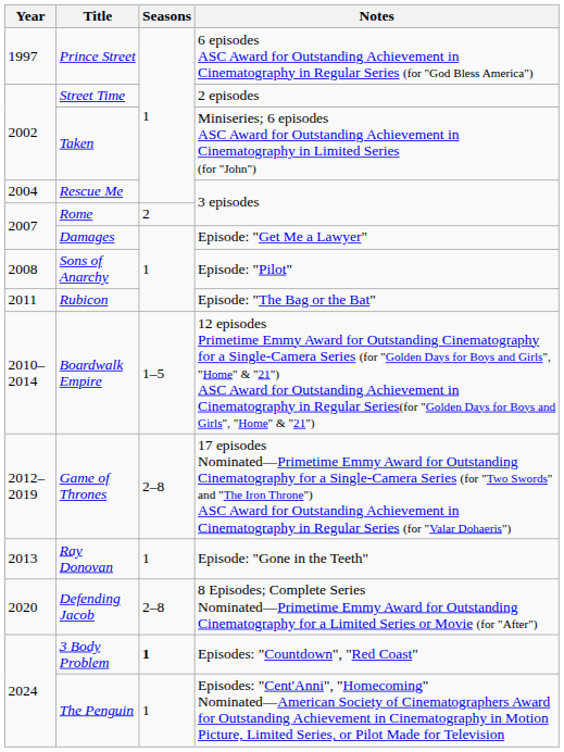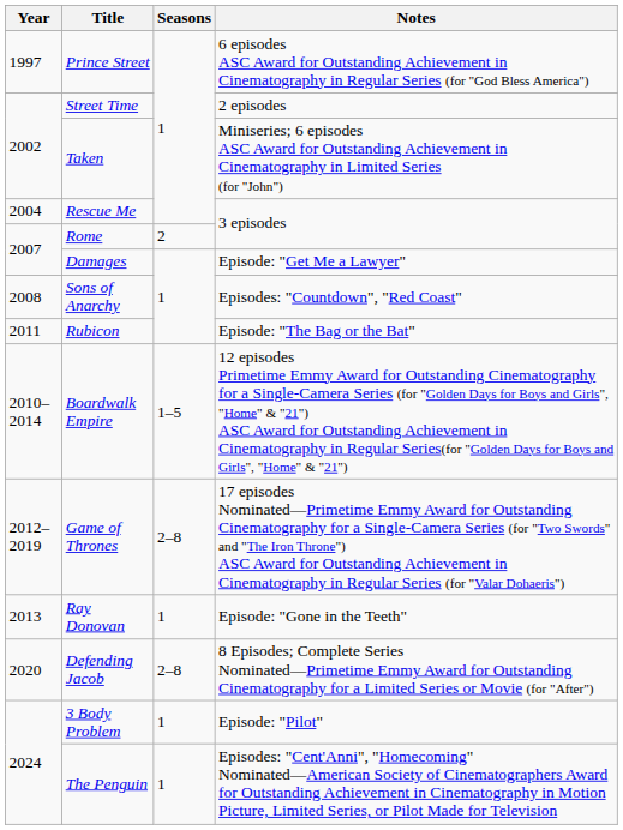 <table class="wikitable sortable">
 <tr>
 <th>Year</th>
 <th>Title</th>
 <th>Seasons</th>
 <th>Notes</th>
 </tr>
 <tr>
 <td>1997</td>
 <td><em><a href='#'>Prince Street</a></em></td>
 <td rowspan="4">1</td>
 <td>6 episodes<br><a href='#'>ASC Award for Outstanding Achievement in Cinematography in Regular Series</a> <small>(for "God Bless America")</small></td>
 </tr>
 <tr>
 <td rowspan="2">2002</td>
 <td><em><a href='#'>Street Time</a></em></td>
 <td>2 episodes</td>
 </tr>
 <tr>
 <td><em><a href='#'>Taken</a></em></td>
 <td>Miniseries; 6 episodes<br><a href='#'>ASC Award for Outstanding Achievement in Cinematography in Limited Series</a><br><small>(for "John")</small></td>
 </tr>
 <tr>
 <td>2004</td>
 <td><em><a href='#'>Rescue Me</a></em></td>
 <td rowspan="2">3 episodes</td>
 </tr>
 <tr>
 <td rowspan="2">2007</td>
 <td><em><a href='#'>Rome</a></em></td>
 <td>2</td>
 </tr>
 <tr>
 <td><em><a href='#'>Damages</a></em></td>
 <td rowspan="3">1</td>
 <td>Episode: "<a href='#'>Get Me a Lawyer</a>"</td>
 </tr>
 <tr>
 <td>2008</td>
 <td><em><a href='#'>Sons of Anarchy</a></em></td>
-<td>Episode: "<a href='#'>Pilot</a>"</td>
+<td>Episodes: "<a href='#'>Countdown</a>", "<a href='#'>Red Coast</a>"</td>
 </tr>
 <tr>
 <td>2011</td>
 <td><em><a href='#'>Rubicon</a></em></td>
 <td>Episode: "<a href='#'>The Bag or the Bat</a>"</td>
 </tr>
 <tr>
 <td>2010–2014</td>
 <td><em><a href='#'>Boardwalk Empire</a></em></td>
 <td>1–5</td>
 <td>12 episodes<br><a href='#'>Primetime Emmy Award for Outstanding Cinematography for a Single-Camera Series</a> <small>(for "<a href='#'>Golden Days for Boys and Girls</a>", "<a href='#'>Home</a>" & "<a href='#'>21</a>")</small><br><a href='#'>ASC Award for Outstanding Achievement in Cinematography in Regular Series</a><small>(for "<a href='#'>Golden Days for Boys and Girls</a>", "<a href='#'>Home</a>" & "<a href='#'>21</a>")</small></td>
 </tr>
 <tr>
 <td>2012–2019</td>
 <td><em><a href='#'>Game of Thrones</a></em></td>
 <td>2–8</td>
 <td>17 episodes<br>Nominated—<a href='#'>Primetime Emmy Award for Outstanding Cinematography for a Single-Camera Series</a> <small>(for "<a href='#'>Two Swords</a>" and  "<a href='#'>The Iron Throne</a>")</small><br><a href='#'>ASC Award for Outstanding Achievement in Cinematography in Regular Series</a> <small>(for "<a href='#'>Valar Dohaeris</a>")</small></td>
 </tr>
 <tr>
 <td>2013</td>
 <td><em><a href='#'>Ray Donovan</a></em></td>
 <td>1</td>
 <td>Episode: "Gone in the Teeth"</td>
 </tr>
 <tr>
 <td>2020</td>
 <td><em><a href='#'>Defending Jacob</a></em></td>
 <td>2–8</td>
 <td>8 Episodes; Complete Series<br>Nominated—<a href='#'>Primetime Emmy Award for Outstanding Cinematography for a Limited Series or Movie</a> <small>(for "After")</small></td>
 </tr>
 <tr>
 <td rowspan="2">2024</td>
 <td><em><a href='#'>3 Body Problem</a></em></td>
-<td><strong>1</strong></td>
-<td>Episodes: "<a href='#'>Countdown</a>", "<a href='#'>Red Coast</a>"</td>
+<td>1</td>
+<td>Episode: "<a href='#'>Pilot</a>"</td>
 </tr>
 <tr>
 <td><em><a href='#'>The Penguin</a></em></td>
 <td>1</td>
 <td>Episodes: "<a href='#'>Cent'Anni</a>", "<a href='#'>Homecoming</a>"<br>Nominated—<a href='#'>American Society of Cinematographers Award for Outstanding Achievement in Cinematography in Motion Picture, Limited Series, or Pilot Made for Television</a></td>
 </tr>
 </table>
